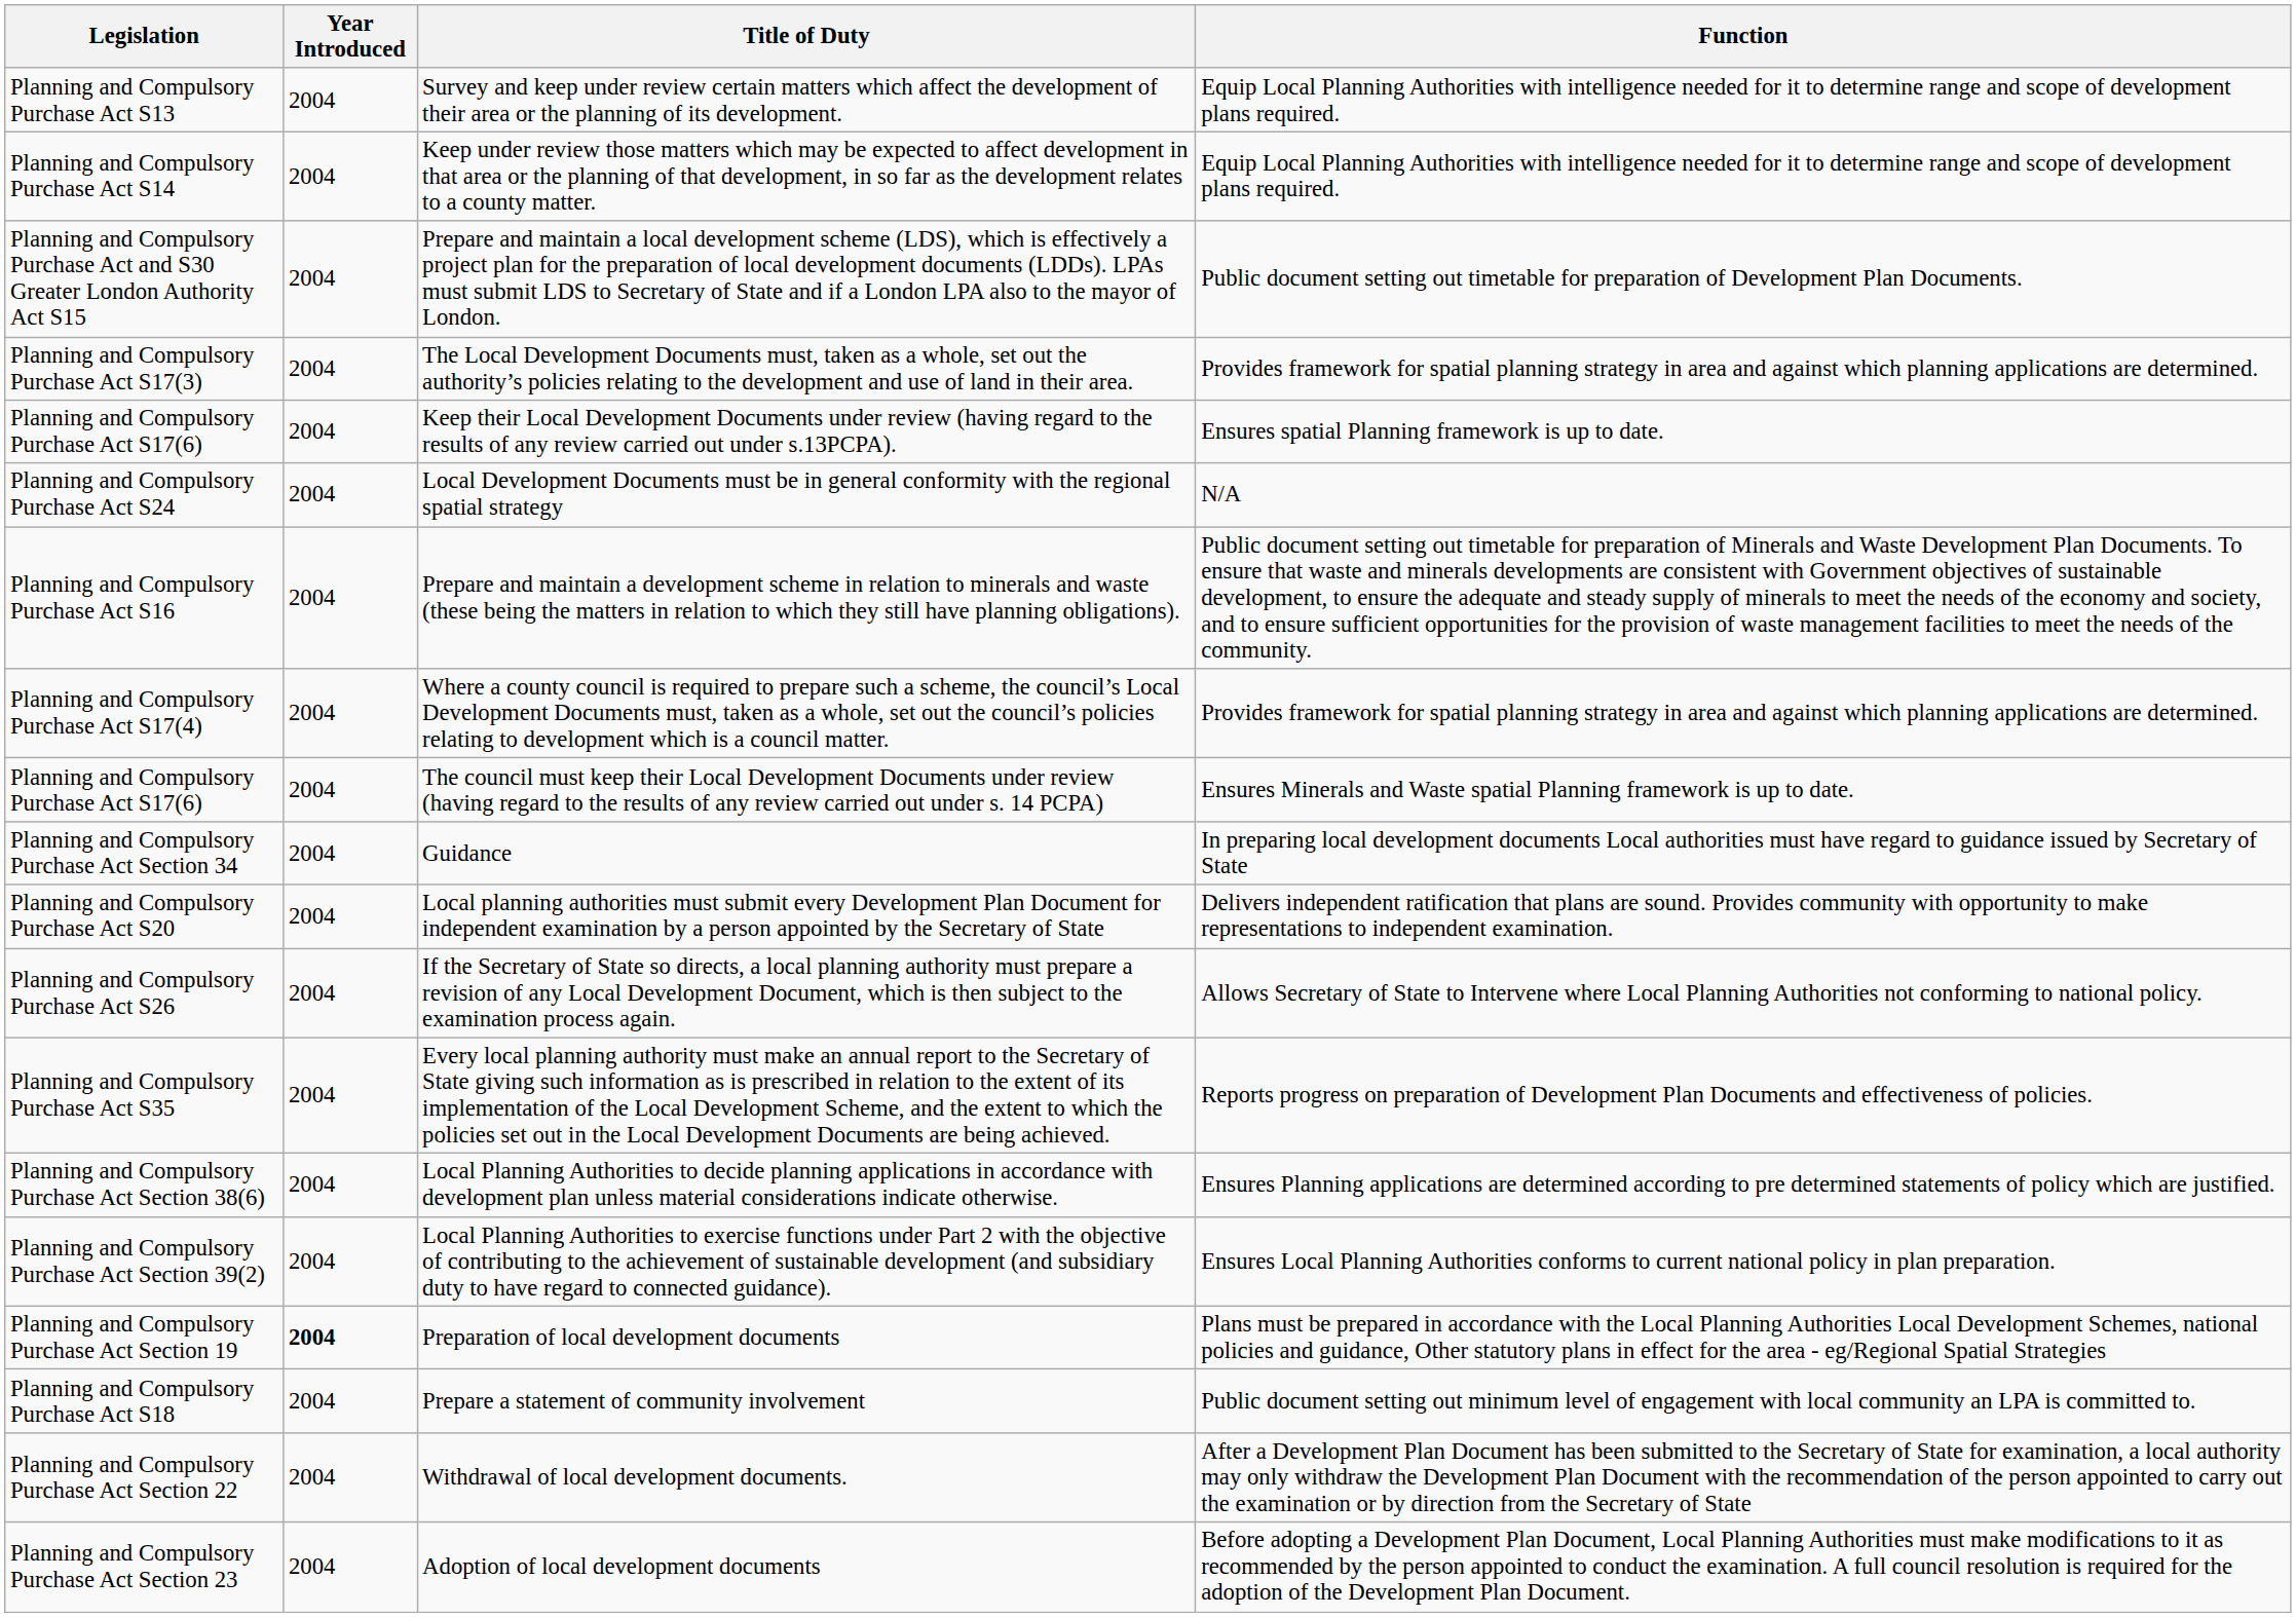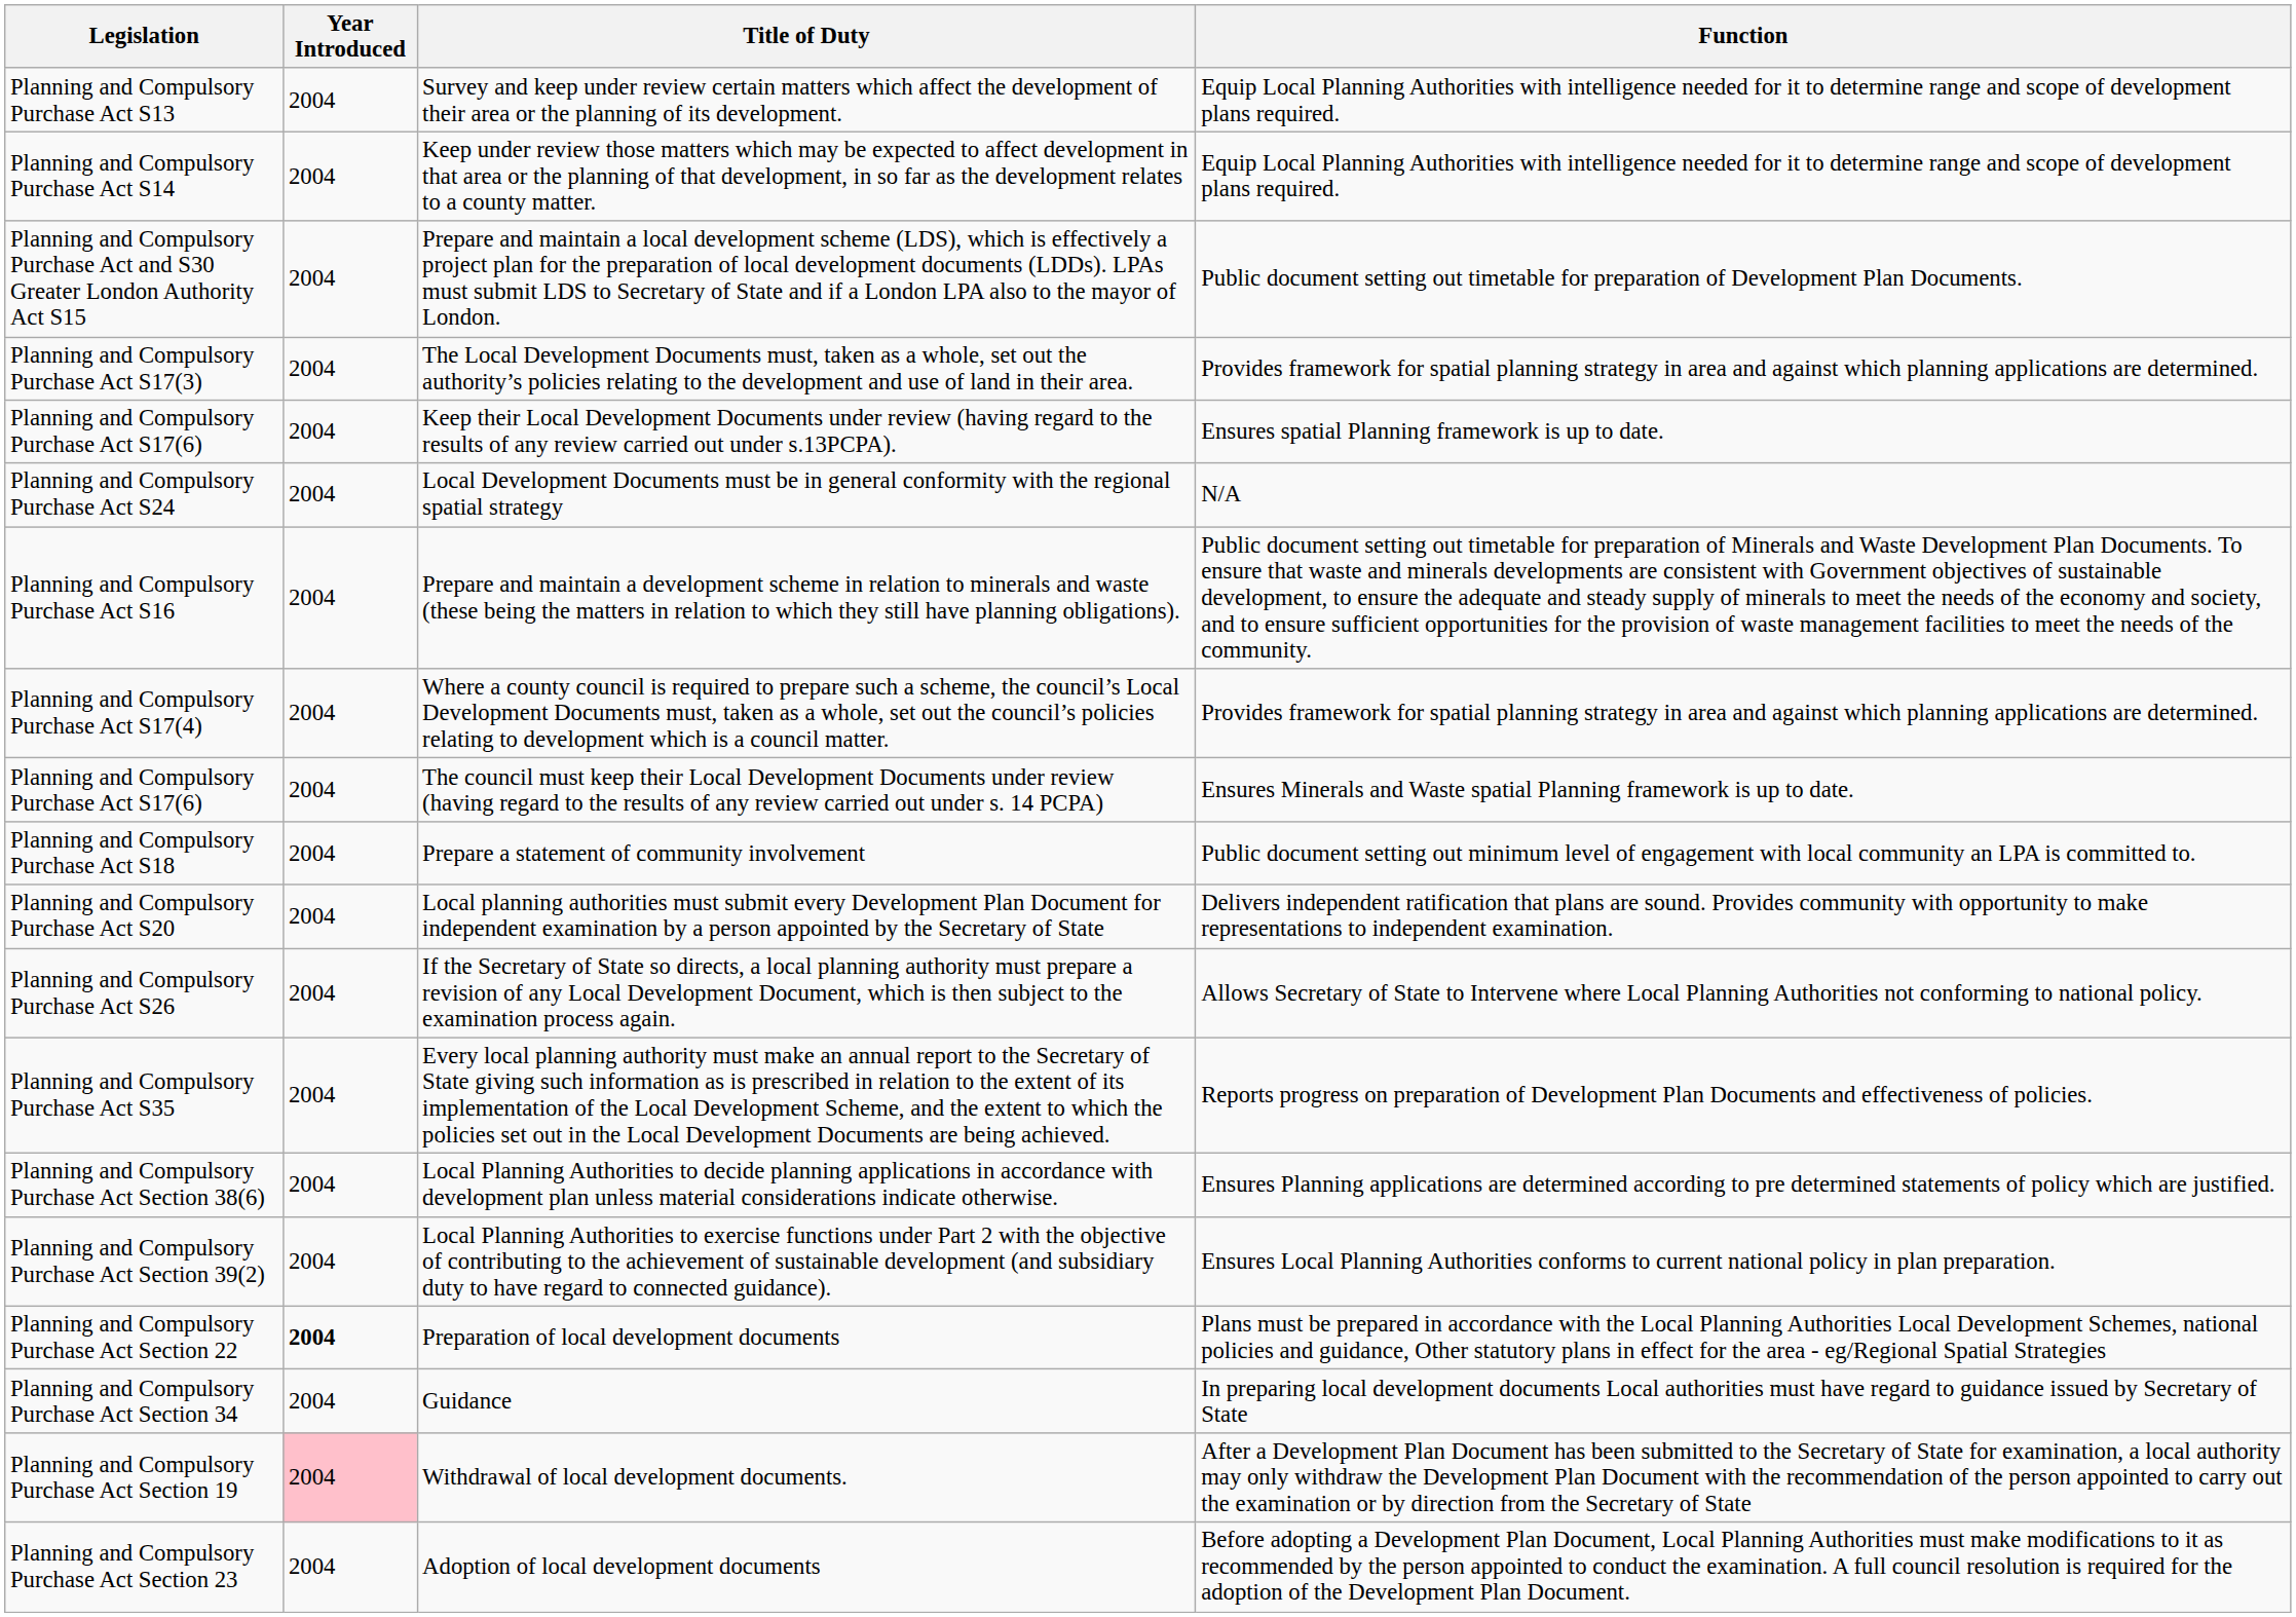 <table class="wikitable sortable mw-collapsible mw-collapsed">
 <tr>
 <th>Legislation</th>
 <th>Year Introduced</th>
 <th>Title of Duty</th>
 <th>Function</th>
 </tr>
 <tr>
 <td>Planning  and Compulsory Purchase Act S13</td>
 <td>2004</td>
 <td>Survey and keep  under review certain matters which affect the development of their area or  the planning of its development.</td>
 <td>Equip Local  Planning Authorities with intelligence needed for it to determine range and  scope of development plans required.</td>
 </tr>
 <tr>
 <td>Planning and Compulsory Purchase Act S14</td>
 <td>2004</td>
 <td>Keep  under review those matters which may be expected to affect development in  that area or the planning of that development, in so far as the development  relates to a county matter.</td>
 <td>Equip  Local Planning Authorities with intelligence needed for it to determine range  and scope of development plans required.</td>
 </tr>
 <tr>
 <td>Planning and Compulsory Purchase Act and S30 Greater London Authority Act S15</td>
 <td>2004</td>
 <td>Prepare  and maintain a local development scheme (LDS), which is effectively a project  plan for the preparation of local development documents (LDDs). LPAs must  submit LDS to Secretary of State and if a London LPA also to the mayor of  London.</td>
 <td>Public  document setting out timetable for preparation of Development Plan Documents.</td>
 </tr>
 <tr>
 <td>Planning and Compulsory Purchase Act S17(3)</td>
 <td>2004</td>
 <td>The  Local Development Documents must, taken as a whole, set out the authority’s  policies relating to the development and use of land in their area.</td>
 <td>Provides  framework for spatial planning strategy in area and against which planning  applications are determined.</td>
 </tr>
 <tr>
 <td>Planning and Compulsory Purchase Act S17(6)</td>
 <td>2004</td>
 <td>Keep  their Local Development Documents under review (having regard to the results  of any review carried out under s.13PCPA).</td>
 <td>Ensures  spatial Planning framework is up to date.</td>
 </tr>
 <tr>
 <td>Planning and Compulsory Purchase Act S24</td>
 <td>2004</td>
 <td>Local  Development Documents must be in general conformity with the regional spatial  strategy</td>
 <td>N/A</td>
 </tr>
 <tr>
 <td>Planning and Compulsory Purchase Act S16</td>
 <td>2004</td>
 <td>Prepare  and maintain a development scheme in relation to minerals and waste (these  being the matters in relation to which they still have planning obligations).</td>
 <td>Public  document setting out timetable for preparation of Minerals and Waste  Development Plan Documents. To ensure that waste and minerals developments  are consistent with Government objectives of sustainable development, to  ensure the adequate and steady supply of minerals to meet the needs of the  economy and society, and to ensure sufficient opportunities for the provision  of waste management facilities to meet the needs of the community.</td>
 </tr>
 <tr>
 <td>Planning and Compulsory Purchase Act S17(4)</td>
 <td>2004</td>
 <td>Where  a county council is required to prepare such a scheme, the council’s Local  Development Documents must, taken as a whole, set out the council’s policies  relating to development which is a council matter.</td>
 <td>Provides  framework for spatial planning strategy in area and against which planning  applications are determined.</td>
 </tr>
 <tr>
 <td>Planning and Compulsory Purchase Act S17(6)</td>
 <td>2004</td>
 <td>The  council must keep their Local Development Documents under review (having  regard to the results of any review carried out under s. 14 PCPA)</td>
 <td>Ensures  Minerals and Waste spatial Planning framework is up to date.</td>
 </tr>
 <tr>
-<td>Planning and Compulsory Purchase Act Section 34</td>
+<td>Planning and Compulsory Purchase Act S18</td>
 <td>2004</td>
-<td>Guidance</td>
-<td>In  preparing local development documents Local authorities must have regard to  guidance issued by Secretary of State</td>
+<td>Prepare  a statement of community involvement</td>
+<td>Public  document setting out minimum level of engagement with local community an LPA  is committed to.</td>
 </tr>
 <tr>
 <td>Planning and Compulsory Purchase Act S20</td>
 <td>2004</td>
 <td>Local  planning authorities must submit every Development Plan Document for  independent examination by a person appointed by the Secretary of State</td>
 <td>Delivers  independent ratification that plans are sound. Provides community with  opportunity to make representations to independent examination.</td>
 </tr>
 <tr>
 <td>Planning and Compulsory Purchase Act S26</td>
 <td>2004</td>
 <td>If  the Secretary of State so directs, a local planning authority must prepare a  revision of any Local Development Document, which is then subject to the  examination process again.</td>
 <td>Allows  Secretary of State to Intervene where Local Planning Authorities not  conforming to national policy.</td>
 </tr>
 <tr>
 <td>Planning and Compulsory Purchase Act S35</td>
 <td>2004</td>
 <td>Every  local planning authority must make an annual report to the Secretary of State  giving such information as is prescribed in relation to the extent of its  implementation of the Local Development Scheme, and the extent to which the  policies set out in the Local Development Documents are being achieved.</td>
 <td>Reports  progress on preparation of Development Plan Documents and effectiveness of  policies.</td>
 </tr>
 <tr>
 <td>Planning and Compulsory Purchase Act Section 38(6)</td>
 <td>2004</td>
 <td>Local  Planning Authorities to decide planning applications in accordance with  development plan unless material considerations indicate otherwise.</td>
 <td>Ensures  Planning applications are determined according to pre determined statements  of policy which are justified.</td>
 </tr>
 <tr>
 <td>Planning and Compulsory Purchase Act Section 39(2)</td>
 <td>2004</td>
 <td>Local  Planning Authorities to exercise functions under Part 2 with the objective of  contributing to the achievement of sustainable development (and subsidiary  duty to have regard to connected guidance).</td>
 <td>Ensures  Local Planning Authorities conforms to current national policy in plan  preparation.</td>
 </tr>
 <tr>
-<td>Planning and Compulsory Purchase Act Section 19</td>
+<td>Planning and Compulsory Purchase Act Section 22</td>
 <td><strong>2004</strong></td>
 <td>Preparation  of local development documents</td>
 <td>Plans  must be prepared in accordance with the Local Planning Authorities Local  Development Schemes, national policies and guidance, Other statutory plans in  effect for the area - eg/Regional Spatial Strategies</td>
 </tr>
 <tr>
-<td>Planning and Compulsory Purchase Act S18</td>
+<td>Planning and Compulsory Purchase Act Section 34</td>
 <td>2004</td>
-<td>Prepare  a statement of community involvement</td>
-<td>Public  document setting out minimum level of engagement with local community an LPA  is committed to.</td>
+<td>Guidance</td>
+<td>In  preparing local development documents Local authorities must have regard to  guidance issued by Secretary of State</td>
 </tr>
 <tr>
-<td>Planning and Compulsory Purchase Act Section 22</td>
-<td>2004</td>
+<td>Planning and Compulsory Purchase Act Section 19</td>
+<td style="background: pink;">2004</td>
 <td>Withdrawal  of local development documents.</td>
 <td>After  a Development Plan Document has been submitted to the Secretary of State for  examination, a local authority may only withdraw the Development Plan  Document with the recommendation of the person appointed to carry out the  examination or by direction from the Secretary of State</td>
 </tr>
 <tr>
 <td>Planning and Compulsory Purchase Act Section 23</td>
 <td>2004</td>
 <td>Adoption  of local development documents</td>
 <td>Before  adopting a Development Plan Document, Local Planning Authorities must make  modifications to it as recommended by the person appointed to conduct the  examination. A full council resolution is required for the adoption of the  Development Plan Document.</td>
 </tr>
 </table>
